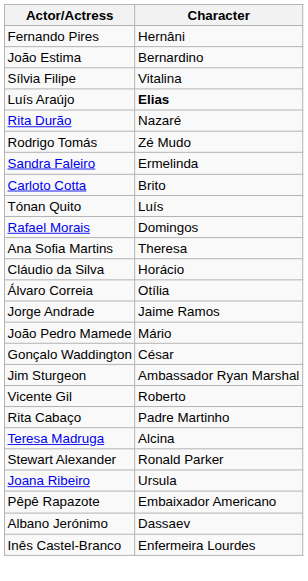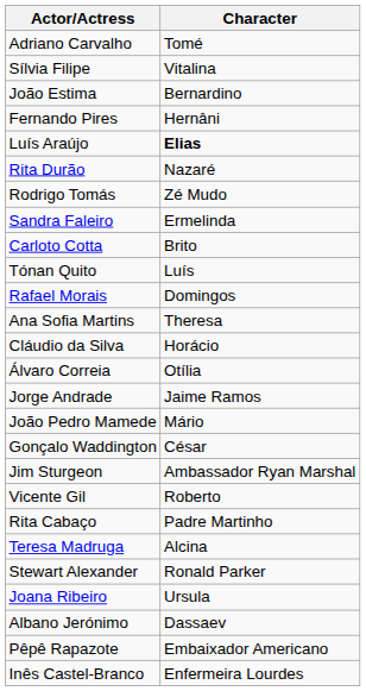 <table class="wikitable" style="font-size:95%;">
 <tr>
 <th>Actor/Actress</th>
 <th>Character</th>
 </tr>
 <tr>
-<td>Fernando Pires</td>
-<td>Hernâni</td>
+<td>Adriano Carvalho</td>
+<td>Tomé</td>
+</tr>
+<tr>
+<td>Sílvia Filipe</td>
+<td>Vitalina</td>
 </tr>
 <tr>
 <td>João Estima</td>
 <td>Bernardino</td>
 </tr>
 <tr>
-<td>Sílvia Filipe</td>
-<td>Vitalina</td>
+<td>Fernando Pires</td>
+<td>Hernâni</td>
 </tr>
 <tr>
 <td>Luís Araújo</td>
 <td><strong>Elias</strong></td>
 </tr>
 <tr>
 <td><a href='#'>Rita Durão</a></td>
 <td>Nazaré</td>
 </tr>
 <tr>
 <td>Rodrigo Tomás</td>
 <td>Zé Mudo</td>
 </tr>
 <tr>
 <td><a href='#'>Sandra Faleiro</a></td>
 <td>Ermelinda</td>
 </tr>
 <tr>
 <td><a href='#'>Carloto Cotta</a></td>
 <td>Brito</td>
 </tr>
 <tr>
 <td>Tónan Quito</td>
 <td>Luís</td>
 </tr>
 <tr>
 <td><a href='#'>Rafael Morais</a></td>
 <td>Domingos</td>
 </tr>
 <tr>
 <td>Ana Sofia Martins</td>
 <td>Theresa</td>
 </tr>
 <tr>
 <td>Cláudio da Silva</td>
 <td>Horácio</td>
 </tr>
 <tr>
 <td>Álvaro Correia</td>
 <td>Otília</td>
 </tr>
 <tr>
 <td>Jorge Andrade</td>
 <td>Jaime Ramos</td>
 </tr>
 <tr>
 <td>João Pedro Mamede</td>
 <td>Mário</td>
 </tr>
 <tr>
 <td>Gonçalo Waddington</td>
 <td>César</td>
 </tr>
 <tr>
 <td>Jim Sturgeon</td>
 <td>Ambassador Ryan Marshal</td>
 </tr>
 <tr>
 <td>Vicente Gil</td>
 <td>Roberto</td>
 </tr>
 <tr>
 <td>Rita Cabaço</td>
 <td>Padre Martinho</td>
 </tr>
 <tr>
 <td><a href='#'>Teresa Madruga</a></td>
 <td>Alcina</td>
 </tr>
 <tr>
 <td>Stewart Alexander</td>
 <td>Ronald Parker</td>
 </tr>
 <tr>
 <td><a href='#'>Joana Ribeiro</a></td>
 <td>Ursula</td>
 </tr>
 <tr>
+<td>Albano Jerónimo</td>
+<td>Dassaev</td>
+</tr>
+<tr>
 <td>Pêpê Rapazote</td>
 <td>Embaixador Americano</td>
-</tr>
-<tr>
-<td>Albano Jerónimo</td>
-<td>Dassaev</td>
 </tr>
 <tr>
 <td>Inês Castel-Branco</td>
 <td>Enfermeira Lourdes</td>
 </tr>
 </table>
